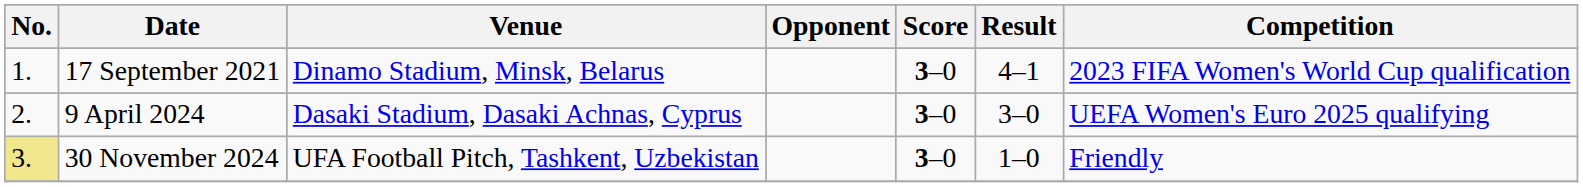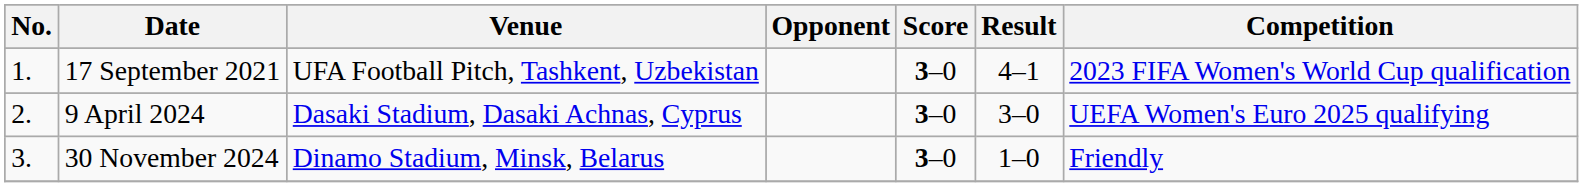 <table class="wikitable">
 <tr>
 <th>No.</th>
 <th>Date</th>
 <th>Venue</th>
 <th>Opponent</th>
 <th>Score</th>
 <th>Result</th>
 <th>Competition</th>
 </tr>
 <tr>
 <td>1.</td>
 <td>17 September 2021</td>
-<td><a href='#'>Dinamo Stadium</a>, <a href='#'>Minsk</a>, <a href='#'>Belarus</a></td>
+<td>UFA Football Pitch, <a href='#'>Tashkent</a>, <a href='#'>Uzbekistan</a></td>
 <td></td>
 <td align=center><strong>3</strong>–0</td>
 <td align=center>4–1</td>
 <td><a href='#'>2023 FIFA Women's World Cup qualification</a></td>
 </tr>
 <tr>
 <td>2.</td>
 <td>9 April 2024</td>
 <td><a href='#'>Dasaki Stadium</a>, <a href='#'>Dasaki Achnas</a>, <a href='#'>Cyprus</a></td>
 <td></td>
 <td align=center><strong>3</strong>–0</td>
 <td align=center>3–0</td>
 <td><a href='#'>UEFA Women's Euro 2025 qualifying</a></td>
 </tr>
 <tr>
-<td style="background: khaki;">3.</td>
+<td>3.</td>
 <td>30 November 2024</td>
-<td>UFA Football Pitch, <a href='#'>Tashkent</a>, <a href='#'>Uzbekistan</a></td>
+<td><a href='#'>Dinamo Stadium</a>, <a href='#'>Minsk</a>, <a href='#'>Belarus</a></td>
 <td></td>
 <td align=center><strong>3</strong>–0</td>
 <td align=center>1–0</td>
 <td><a href='#'>Friendly</a></td>
 </tr>
 <tr>
 </tr>
 </table>
